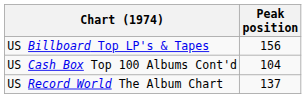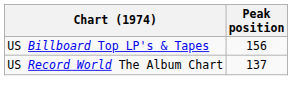 <table class="wikitable">
 <tr>
 <th>Chart (1974)</th>
 <th>Peak<br>position</th>
 </tr>
 <tr>
 <td>US <a href='#'><em>Billboard</em> Top LP's & Tapes</a></td>
 <td align="center">156</td>
 </tr>
 <tr>
-<td>US <em><a href='#'>Cash Box</a></em> Top 100 Albums Cont'd</td>
-<td align="center">104</td>
-</tr>
-<tr>
 <td>US <em><a href='#'>Record World</a></em> The Album Chart</td>
 <td align="center">137</td>
 </tr>
 </table>
